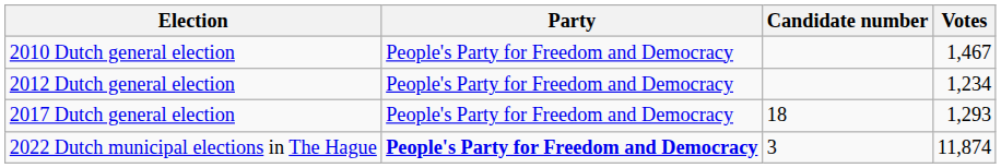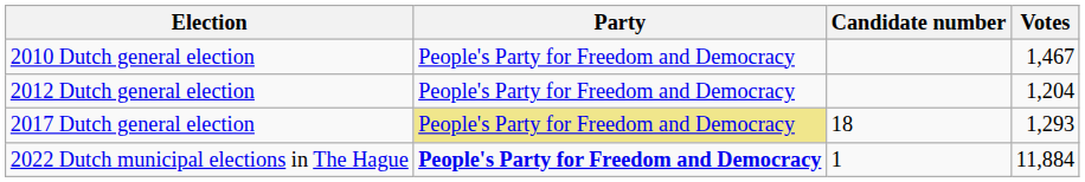 <table class="wikitable sortable">
 <tr |>
 <th>Election</th>
 <th>Party</th>
 <th>Candidate number</th>
 <th>Votes</th>
 </tr>
 <tr>
 <td><a href='#'>2010 Dutch general election</a></td>
 <td><a href='#'>People's Party for Freedom and Democracy</a></td>
 <td></td>
 <td style=text-align:right>1,467</td>
 </tr>
 <tr>
 <td><a href='#'>2012 Dutch general election</a></td>
 <td><a href='#'>People's Party for Freedom and Democracy</a></td>
 <td></td>
-<td style=text-align:right>1,234</td>
+<td style=text-align:right>1,204</td>
 </tr>
 <tr>
 <td><a href='#'>2017 Dutch general election</a></td>
-<td><a href='#'>People's Party for Freedom and Democracy</a></td>
+<td style="background: khaki;"><a href='#'>People's Party for Freedom and Democracy</a></td>
 <td>18</td>
 <td style=text-align:right>1,293</td>
 </tr>
 <tr>
 <td><a href='#'>2022 Dutch municipal elections</a> in <a href='#'>The Hague</a></td>
 <td><strong><a href='#'>People's Party for Freedom and Democracy</a></strong></td>
-<td>3</td>
-<td style=text-align:right>11,874</td>
+<td>1</td>
+<td style=text-align:right>11,884</td>
 </tr>
 </table>
